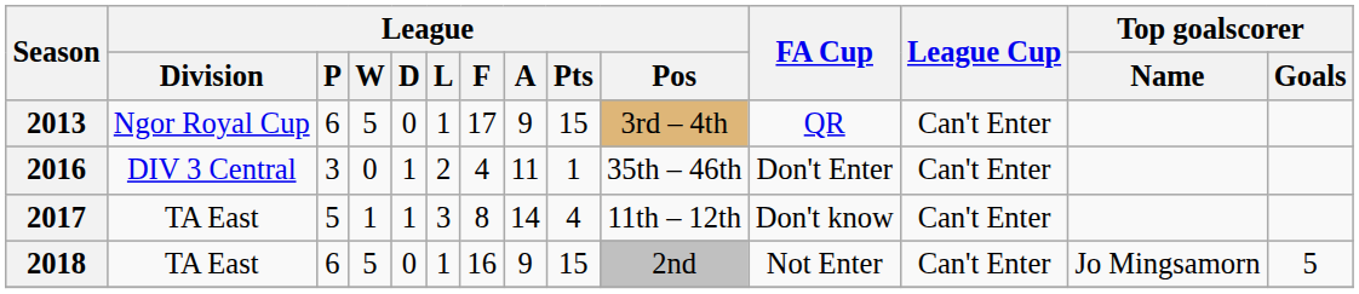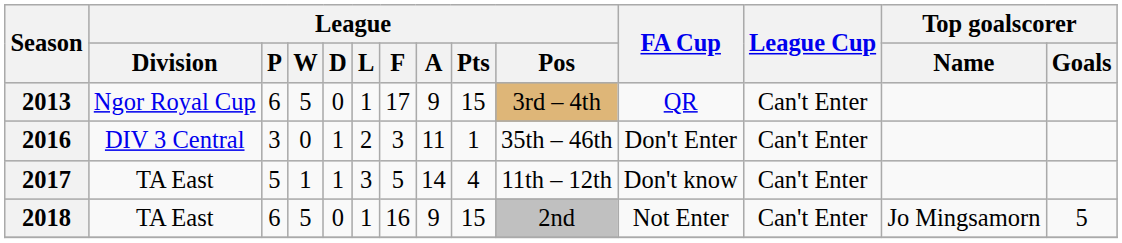 <table class="wikitable" style="text-align: center">
 <tr>
 <th rowspan=2>Season</th>
 <th colspan=9>League</th>
 <th rowspan=2><a href='#'>FA Cup</a></th>
 <th rowspan=2><a href='#'>League Cup</a></th>
 <th colspan=2>Top goalscorer</th>
 </tr>
 <tr>
 <th>Division</th>
 <th>P</th>
 <th>W</th>
 <th>D</th>
 <th>L</th>
 <th>F</th>
 <th>A</th>
 <th>Pts</th>
 <th>Pos</th>
 <th>Name</th>
 <th>Goals</th>
 </tr>
 <tr>
 <th>2013</th>
 <td><a href='#'>Ngor Royal Cup</a></td>
 <td>6</td>
 <td>5</td>
 <td>0</td>
 <td>1</td>
 <td>17</td>
 <td>9</td>
 <td>15</td>
 <td bgcolor=#deb678>3rd – 4th</td>
 <td><a href='#'>QR</a></td>
 <td>Can't Enter</td>
 <td></td>
 <td></td>
 </tr>
 <tr>
 <th>2016</th>
 <td><a href='#'>DIV 3 Central</a></td>
 <td>3</td>
 <td>0</td>
 <td>1</td>
 <td>2</td>
-<td>4</td>
+<td>3</td>
 <td>11</td>
 <td>1</td>
 <td>35th – 46th</td>
 <td>Don't Enter</td>
 <td>Can't Enter</td>
 <td></td>
 <td></td>
 </tr>
 <tr>
 <th>2017</th>
 <td>TA East</td>
 <td>5</td>
 <td>1</td>
 <td>1</td>
 <td>3</td>
-<td>8</td>
+<td>5</td>
 <td>14</td>
 <td>4</td>
 <td>11th – 12th</td>
 <td>Don't know</td>
 <td>Can't Enter</td>
 <td></td>
 <td></td>
 </tr>
 <tr>
 <th>2018</th>
 <td>TA East</td>
 <td>6</td>
 <td>5</td>
 <td>0</td>
 <td>1</td>
 <td>16</td>
 <td>9</td>
 <td>15</td>
 <td bgcolor=silver>2nd</td>
 <td>Not Enter</td>
 <td>Can't Enter</td>
 <td>Jo Mingsamorn</td>
 <td>5</td>
 </tr>
 <tr>
 </tr>
 </table>
